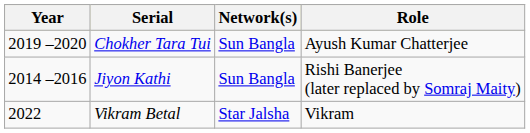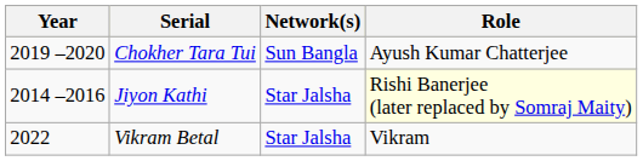 <table class="wikitable">
 <tr style="background:#ff9; text-align:center;">
 <th>Year</th>
 <th>Serial</th>
 <th>Network(s)</th>
 <th>Role</th>
 </tr>
 <tr>
 <td>2019 –2020</td>
 <td><em><a href='#'>Chokher Tara Tui</a></em></td>
 <td><a href='#'>Sun Bangla</a></td>
 <td>Ayush Kumar Chatterjee</td>
 </tr>
 <tr>
 <td>2014 –2016</td>
 <td><em><a href='#'>Jiyon Kathi</a></em></td>
-<td><a href='#'>Sun Bangla</a></td>
-<td>Rishi Banerjee<br>(later replaced by <a href='#'>Somraj Maity</a>)</td>
+<td><a href='#'>Star Jalsha</a></td>
+<td style="background: lightyellow;">Rishi Banerjee<br>(later replaced by <a href='#'>Somraj Maity</a>)</td>
 </tr>
 <tr>
 <td>2022</td>
 <td><em>Vikram Betal</em></td>
 <td><a href='#'>Star Jalsha</a></td>
 <td>Vikram</td>
 </tr>
 </table>
